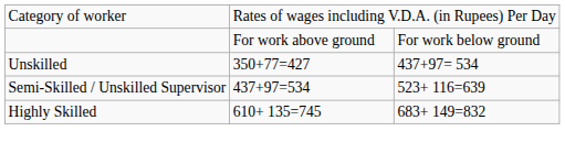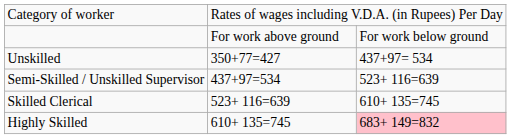 <table class="wikitable">
 <tr>
 <td>Category of worker</td>
 <td colspan="2">Rates of wages including V.D.A. (in Rupees) Per Day</td>
 </tr>
 <tr>
 <td></td>
 <td>For work above ground</td>
 <td>For work below ground</td>
 </tr>
 <tr>
 <td>Unskilled</td>
 <td>350+77=427</td>
 <td>437+97= 534</td>
 </tr>
 <tr>
 <td>Semi-Skilled / Unskilled Supervisor</td>
 <td>437+97=534</td>
 <td>523+ 116=639</td>
 </tr>
 <tr>
+<td>Skilled Clerical</td>
+<td>523+ 116=639</td>
+<td>610+ 135=745</td>
+</tr>
+<tr>
 <td>Highly Skilled</td>
 <td>610+ 135=745</td>
-<td>683+ 149=832</td>
+<td style="background: pink;">683+ 149=832</td>
 </tr>
 </table>
